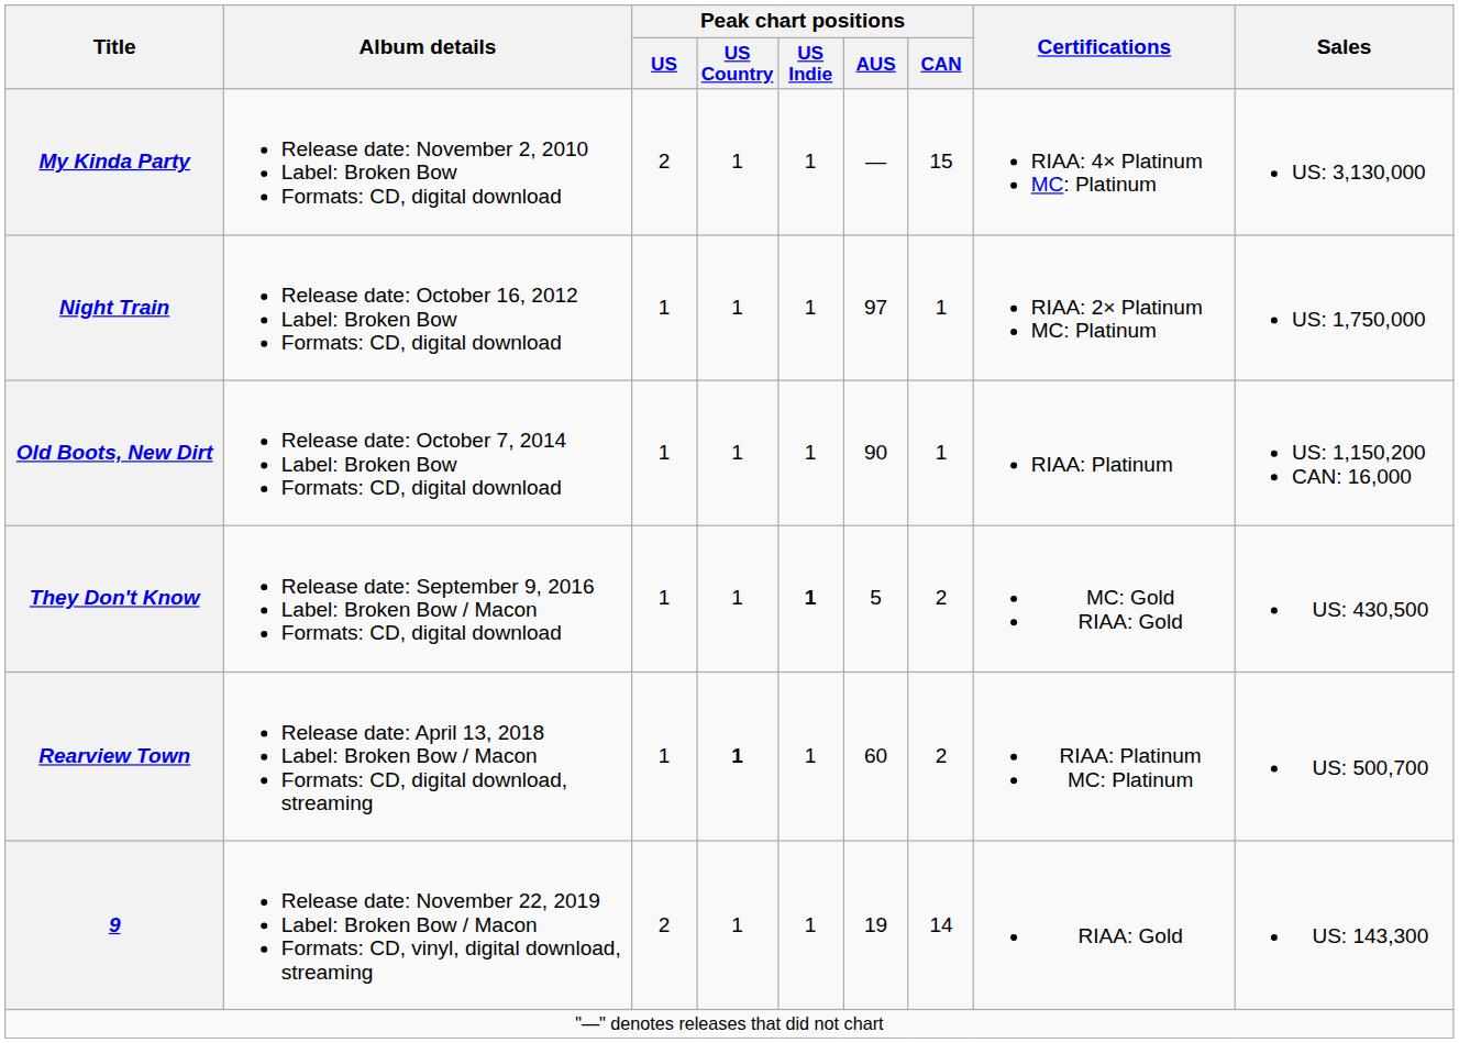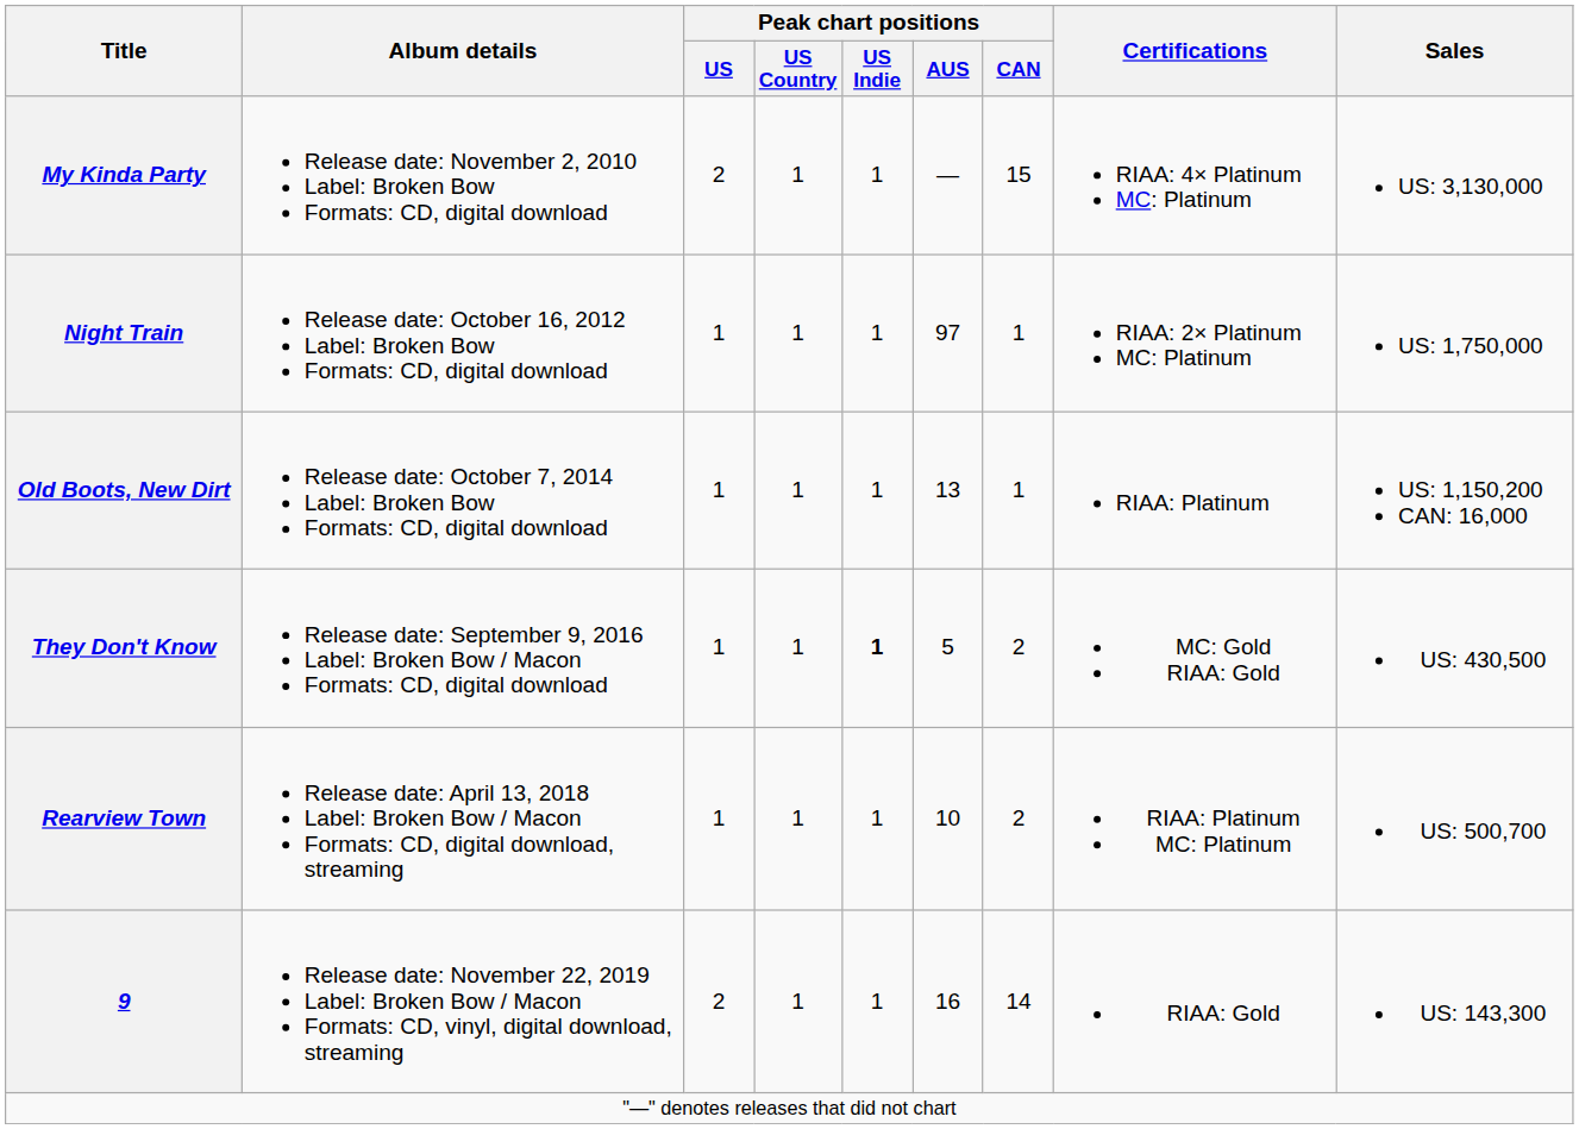 <table class="wikitable plainrowheaders" style="text-align:center;">
 <tr>
 <th scope="col" rowspan="2" style="width:10em;">Title</th>
 <th scope="col" rowspan="2" style="width:19em;">Album details</th>
 <th scope="col" colspan="5">Peak chart positions</th>
 <th scope="col" rowspan="2" style="width:12em;"><a href='#'>Certifications</a></th>
 <th scope="col" rowspan="2" style="width:10em;">Sales</th>
 </tr>
 <tr>
 <th scope="col" style="width:3em;font-size:90%;"><a href='#'>US</a><br></th>
 <th scope="col" style="width:3em;font-size:90%;"><a href='#'>US<br>Country</a><br></th>
 <th scope="col" style="width:3em;font-size:90%;"><a href='#'>US<br>Indie</a><br></th>
 <th scope="col" style="width:3em;font-size:90%;"><a href='#'>AUS</a><br></th>
 <th scope="col" style="width:3em;font-size:90%;"><a href='#'>CAN</a><br></th>
 </tr>
 <tr>
 <th scope="row"><em><a href='#'>My Kinda Party</a></em></th>
 <td style="text-align:left;"><br><ul><li>Release date: November 2, 2010</li><li>Label: Broken Bow</li><li>Formats: CD, digital download</li></ul></td>
 <td>2</td>
 <td>1</td>
 <td>1</td>
 <td>—</td>
 <td>15</td>
 <td style="text-align:left;"><br><ul><li>RIAA: 4× Platinum</li><li><a href='#'>MC</a>: Platinum</li></ul></td>
 <td style="text-align:left;"><br><ul><li>US: 3,130,000</li></ul></td>
 </tr>
 <tr>
 <th scope="row"><em><a href='#'>Night Train</a></em></th>
 <td style="text-align:left;"><br><ul><li>Release date: October 16, 2012</li><li>Label: Broken Bow</li><li>Formats: CD, digital download</li></ul></td>
 <td>1</td>
 <td>1</td>
 <td>1</td>
 <td>97</td>
 <td>1</td>
 <td style="text-align:left;"><br><ul><li>RIAA: 2× Platinum</li><li>MC: Platinum</li></ul></td>
 <td style="text-align:left;"><br><ul><li>US: 1,750,000</li></ul></td>
 </tr>
 <tr>
 <th scope="row"><em><a href='#'>Old Boots, New Dirt</a></em></th>
 <td style="text-align:left;"><br><ul><li>Release date: October 7, 2014</li><li>Label: Broken Bow</li><li>Formats: CD, digital download</li></ul></td>
 <td>1</td>
 <td>1</td>
 <td>1</td>
-<td>90</td>
+<td>13</td>
 <td>1</td>
 <td style="text-align:left;"><br><ul><li>RIAA: Platinum</li></ul></td>
 <td style="text-align:left;"><br><ul><li>US: 1,150,200</li><li>CAN: 16,000</li></ul></td>
 </tr>
 <tr>
 <th scope="row"><em><a href='#'>They Don't Know</a></em></th>
 <td style="text-align:left;"><br><ul><li>Release date: September 9, 2016</li><li>Label: Broken Bow / Macon</li><li>Formats: CD, digital download</li></ul></td>
 <td>1</td>
 <td>1</td>
 <td><strong>1</strong></td>
 <td>5</td>
 <td>2</td>
 <td><br><ul><li>MC: Gold</li><li>RIAA: Gold</li></ul></td>
 <td><br><ul><li>US: 430,500</li></ul></td>
 </tr>
 <tr>
 <th scope="row"><em><a href='#'>Rearview Town</a></em></th>
 <td style="text-align:left;"><br><ul><li>Release date: April 13, 2018</li><li>Label: Broken Bow / Macon</li><li>Formats: CD, digital download, streaming</li></ul></td>
 <td>1</td>
-<td><strong>1</strong></td>
 <td>1</td>
-<td>60</td>
+<td>1</td>
+<td>10</td>
 <td>2</td>
 <td><br><ul><li>RIAA: Platinum</li><li>MC: Platinum</li></ul></td>
 <td><br><ul><li>US: 500,700</li></ul></td>
 </tr>
 <tr>
 <th scope="row"><em><a href='#'>9</a></em></th>
 <td style="text-align:left;"><br><ul><li>Release date: November 22, 2019</li><li>Label: Broken Bow / Macon</li><li>Formats: CD, vinyl, digital download, streaming</li></ul></td>
 <td>2</td>
 <td>1</td>
 <td>1</td>
-<td>19</td>
+<td>16</td>
 <td>14</td>
 <td><br><ul><li>RIAA: Gold</li></ul></td>
 <td><br><ul><li>US: 143,300</li></ul></td>
 </tr>
 <tr>
 <td colspan="9" style="font-size:85%">"—" denotes releases that did not chart</td>
 </tr>
 </table>
